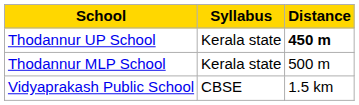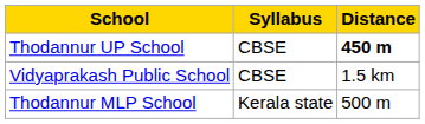 <table class="wikitable sortable" style="background:#fff;">
 <tr>
 <th style="background:gold;">School</th>
 <th style="background:gold;">Syllabus</th>
 <th style="background:gold;">Distance</th>
 </tr>
 <tr>
 <td><a href='#'>Thodannur UP School</a></td>
-<td>Kerala state</td>
+<td>CBSE</td>
 <td><strong>450 m</strong></td>
+</tr>
+<tr>
+<td><a href='#'>Vidyaprakash Public School</a></td>
+<td>CBSE</td>
+<td>1.5 km</td>
 </tr>
 <tr>
 <td><a href='#'>Thodannur MLP School</a></td>
 <td>Kerala state</td>
 <td>500 m</td>
 </tr>
-<tr>
-<td><a href='#'>Vidyaprakash Public School</a></td>
-<td>CBSE</td>
-<td>1.5 km</td>
-</tr>
 </table>
